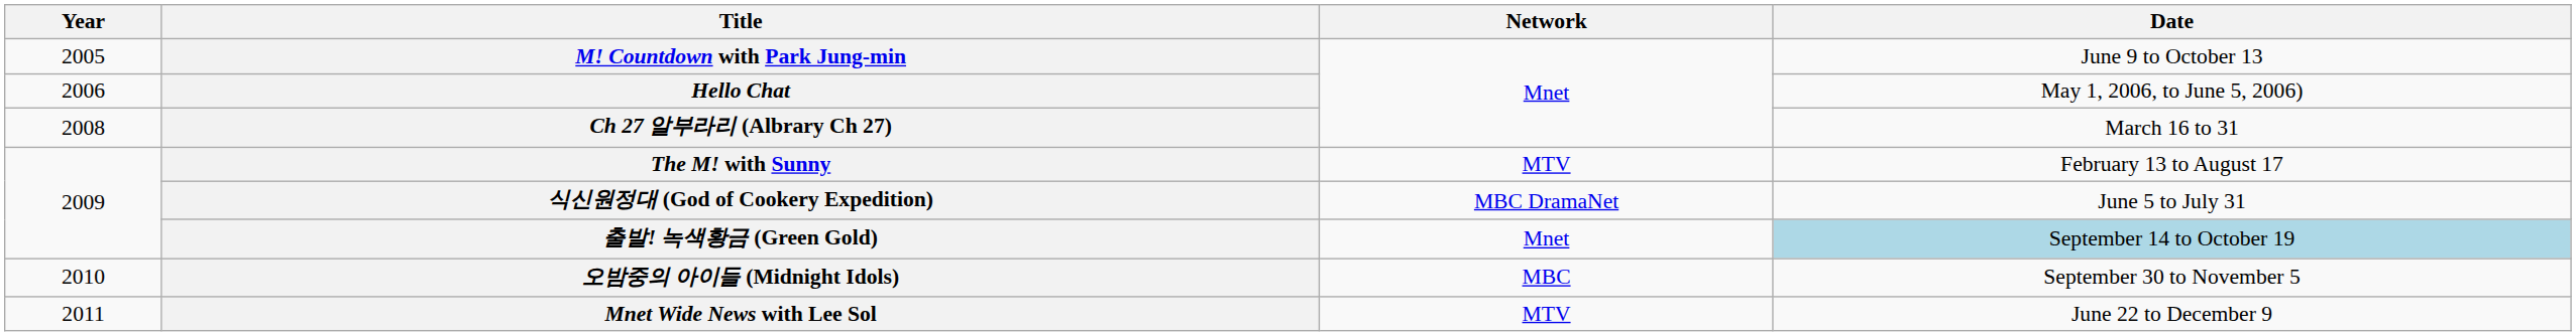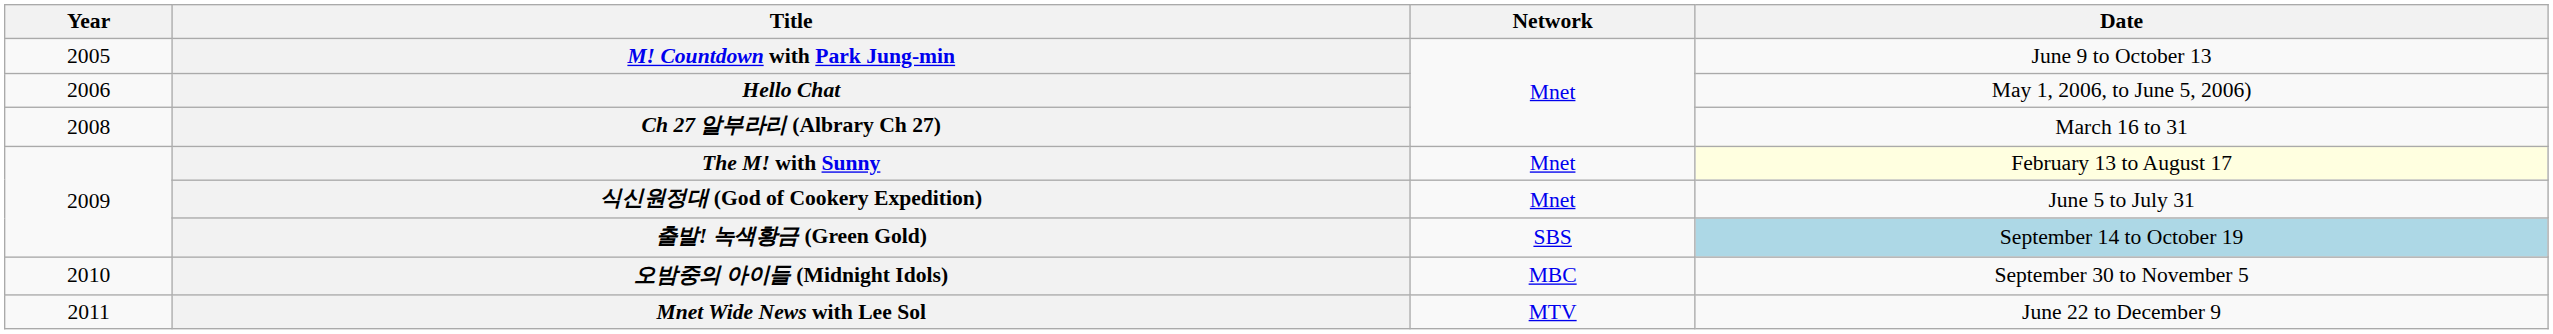 <table class="wikitable"  style="width:95%; text-align:center;">
 <tr>
 <th>Year</th>
 <th>Title</th>
 <th>Network</th>
 <th>Date</th>
 </tr>
 <tr>
 <td>2005</td>
 <th style=row><em><a href='#'>M! Countdown</a></em> with <a href='#'>Park Jung-min</a></th>
 <td rowspan=3><a href='#'>Mnet</a></td>
 <td>June 9 to October 13</td>
 </tr>
 <tr>
 <td>2006</td>
 <th style=row><em>Hello Chat</em></th>
 <td>May 1, 2006, to June 5, 2006)</td>
 </tr>
 <tr>
 <td>2008</td>
 <th style=row><em>Ch 27 알부라리</em> (Albrary Ch 27)</th>
 <td>March 16 to 31</td>
 </tr>
 <tr>
 <td rowspan=3>2009</td>
 <th style=row><em>The M!</em> with <a href='#'>Sunny</a></th>
-<td><a href='#'>MTV</a></td>
-<td>February 13 to August 17</td>
+<td><a href='#'>Mnet</a></td>
+<td style="background: lightyellow;">February 13 to August 17</td>
 </tr>
 <tr>
 <th style=row><em>식신원정대</em> (God of Cookery Expedition)</th>
-<td><a href='#'>MBC DramaNet</a></td>
+<td><a href='#'>Mnet</a></td>
 <td>June 5 to July 31</td>
 </tr>
 <tr>
 <th style=row><em>출발! 녹색황금</em> (Green Gold)</th>
-<td><a href='#'>Mnet</a></td>
+<td><a href='#'>SBS</a></td>
 <td style="background: lightblue;">September 14 to October 19</td>
 </tr>
 <tr>
 <td>2010</td>
 <th style=row><em>오밤중의 아이들</em> (Midnight Idols)</th>
 <td><a href='#'>MBC</a></td>
 <td>September 30 to November 5</td>
 </tr>
 <tr>
 <td>2011</td>
 <th style=row><em>Mnet Wide News</em> with Lee Sol</th>
 <td><a href='#'>MTV</a></td>
 <td>June 22 to December 9</td>
 </tr>
 </table>
